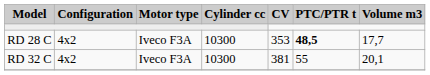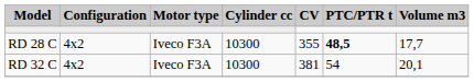 <table class="wikitable">
 <tr>
 <td style="background:#CCCCCC;text-align:center"><strong>Model</strong></td>
 <td style="background:#CCCCCC;text-align:center"><strong>Configuration</strong></td>
 <td style="background:#CCCCCC;text-align:center"><strong>Motor type</strong></td>
 <td style="background:#CCCCCC;text-align:center"><strong>Cylinder cc</strong></td>
 <td style="background:#CCCCCC;text-align:center"><strong>CV</strong></td>
 <td style="background:#CCCCCC;text-align:center"><strong>PTC/PTR t</strong></td>
 <td style="background:#CCCCCC;text-align:center"><strong>Volume m3</strong></td>
 </tr>
 <tr>
 <td style="background:#EEEEEE;text-align:center" colspan=4></td>
 </tr>
 <tr>
 <td>RD 28 C</td>
 <td>4x2</td>
 <td>Iveco F3A</td>
 <td>10300</td>
-<td>353</td>
+<td>355</td>
 <td><strong>48,5</strong></td>
 <td>17,7</td>
 </tr>
 <tr>
 <td>RD 32 C</td>
 <td>4x2</td>
 <td>Iveco F3A</td>
 <td>10300</td>
 <td>381</td>
-<td>55</td>
+<td>54</td>
 <td>20,1</td>
 </tr>
 <tr>
 </tr>
 </table>
